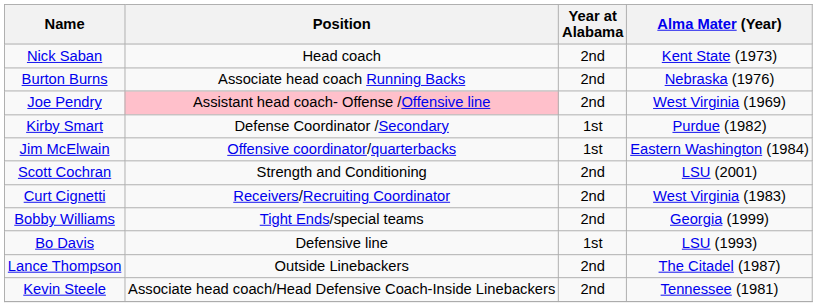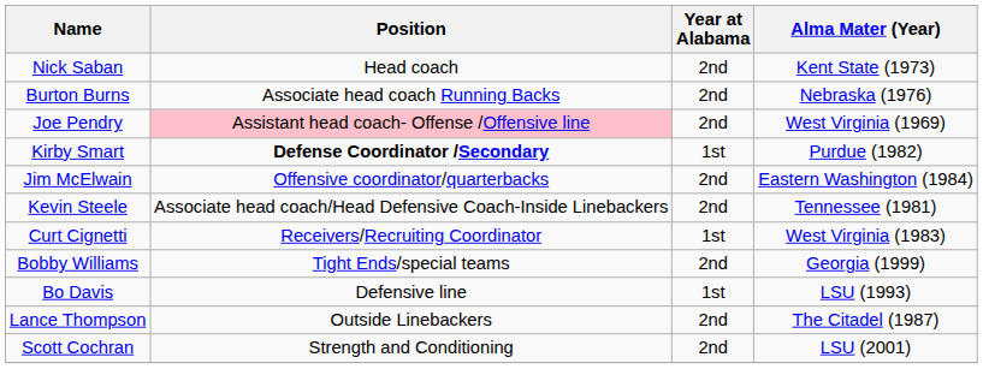 <table class="wikitable">
 <tr>
 <th>Name</th>
 <th>Position</th>
 <th>Year at <br> Alabama</th>
 <th><a href='#'>Alma Mater</a> (Year)</th>
 </tr>
 <tr align="center">
 <td><a href='#'>Nick Saban</a></td>
 <td>Head coach</td>
 <td>2nd</td>
 <td><a href='#'>Kent State</a> (1973)</td>
 </tr>
 <tr align="center">
 <td><a href='#'>Burton Burns</a></td>
 <td>Associate head coach <a href='#'>Running Backs</a></td>
 <td>2nd</td>
 <td><a href='#'>Nebraska</a> (1976)</td>
 </tr>
 <tr align="center">
 <td><a href='#'>Joe Pendry</a></td>
 <td style="background: pink;">Assistant head coach- Offense /<a href='#'>Offensive line</a></td>
 <td>2nd</td>
 <td><a href='#'>West Virginia</a> (1969)</td>
 </tr>
 <tr align="center">
 <td><a href='#'>Kirby Smart</a></td>
-<td>Defense Coordinator /<a href='#'>Secondary</a></td>
+<td><strong>Defense Coordinator /<a href='#'>Secondary</a></strong></td>
 <td>1st</td>
 <td><a href='#'>Purdue</a> (1982)</td>
 </tr>
 <tr align="center">
 <td><a href='#'>Jim McElwain</a></td>
 <td><a href='#'>Offensive coordinator</a>/<a href='#'>quarterbacks</a></td>
-<td>1st</td>
+<td>2nd</td>
 <td><a href='#'>Eastern Washington</a> (1984)</td>
 </tr>
 <tr align="center">
-<td><a href='#'>Scott Cochran</a></td>
-<td>Strength and Conditioning</td>
-<td align=center>2nd</td>
-<td><a href='#'>LSU</a> (2001)</td>
+<td><a href='#'>Kevin Steele</a></td>
+<td>Associate head coach/Head Defensive Coach-Inside Linebackers</td>
+<td>2nd</td>
+<td><a href='#'>Tennessee</a> (1981)</td>
 </tr>
 <tr align="center">
 <td><a href='#'>Curt Cignetti</a></td>
 <td><a href='#'>Receivers</a>/<a href='#'>Recruiting Coordinator</a></td>
-<td>2nd</td>
+<td>1st</td>
 <td><a href='#'>West Virginia</a> (1983)</td>
 </tr>
 <tr align="center">
 <td><a href='#'>Bobby Williams</a></td>
 <td><a href='#'>Tight Ends</a>/special teams</td>
 <td>2nd</td>
 <td><a href='#'>Georgia</a> (1999)</td>
 </tr>
 <tr align="center">
 <td><a href='#'>Bo Davis</a></td>
 <td>Defensive line</td>
 <td>1st</td>
 <td><a href='#'>LSU</a> (1993)</td>
 </tr>
 <tr align="center">
 <td><a href='#'>Lance Thompson</a></td>
 <td>Outside Linebackers</td>
 <td>2nd</td>
 <td><a href='#'>The Citadel</a> (1987)</td>
 </tr>
 <tr align="center">
-<td><a href='#'>Kevin Steele</a></td>
-<td>Associate head coach/Head Defensive Coach-Inside Linebackers</td>
-<td>2nd</td>
-<td><a href='#'>Tennessee</a> (1981)</td>
+<td><a href='#'>Scott Cochran</a></td>
+<td>Strength and Conditioning</td>
+<td align=center>2nd</td>
+<td><a href='#'>LSU</a> (2001)</td>
 </tr>
 <tr align="center">
 </tr>
 </table>
